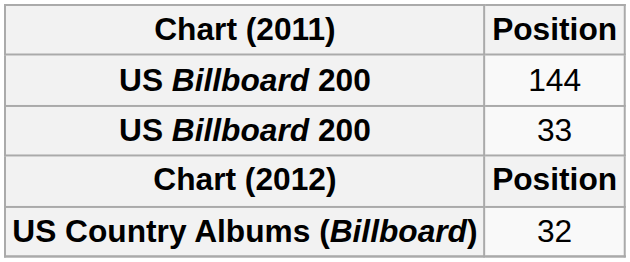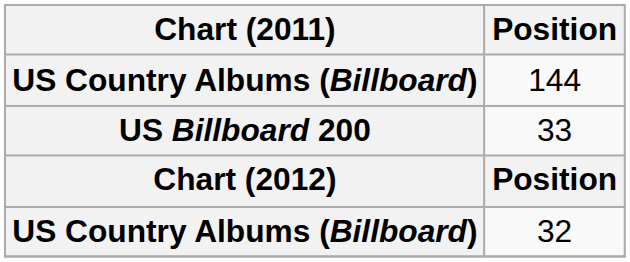 <table class="wikitable plainrowheaders" style="text-align:center;">
 <tr>
 <th>Chart (2011)</th>
 <th>Position</th>
 </tr>
 <tr>
-<th scope="row">US <em>Billboard</em> 200</th>
+<th scope="row">US Country Albums (<em>Billboard</em>)</th>
 <td>144</td>
 </tr>
 <tr>
 <th scope="row">US <em>Billboard</em> 200</th>
 <td>33</td>
 </tr>
 <tr>
 <th>Chart (2012)</th>
 <th>Position</th>
 </tr>
 <tr>
 <th scope="row">US Country Albums (<em>Billboard</em>)</th>
 <td>32</td>
 </tr>
 <tr>
 </tr>
 </table>
